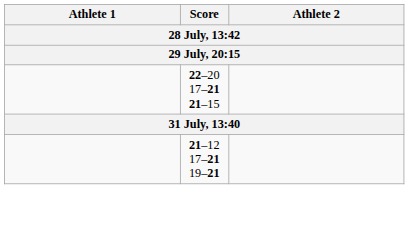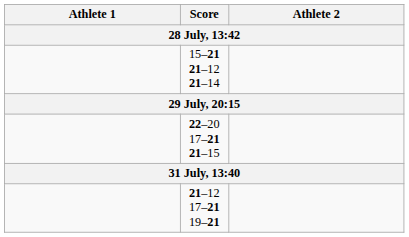 <table class="wikitable" style="text-align: center; font-size:90% ">
 <tr>
 <th align="right" width="200">Athlete 1</th>
 <th width="50">Score</th>
 <th align="left" width="200">Athlete 2</th>
 </tr>
 <tr>
 <th colspan=3>28 July, 13:42</th>
+</tr>
+<tr>
+<td align=right><strong></strong></td>
+<td align=center>15–<strong>21</strong><br><strong>21</strong>–12<br><strong>21</strong>–14</td>
+<td align=left></td>
 </tr>
 <tr>
 <th colspan=3>29 July, 20:15</th>
 </tr>
 <tr>
 <td align=right><strong></strong></td>
 <td align=center><strong>22</strong>–20<br>17–<strong>21</strong><br><strong>21</strong>–15</td>
 <td align=left></td>
 </tr>
 <tr>
 <th colspan=3>31 July, 13:40</th>
 </tr>
 <tr>
 <td align=right></td>
 <td align=center><strong>21</strong>–12<br>17–<strong>21</strong><br>19–<strong>21</strong></td>
 <td align=left><strong></strong></td>
 </tr>
 </table>
